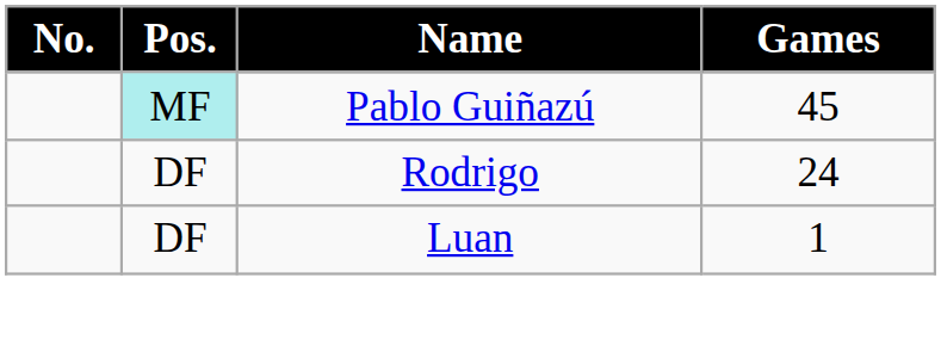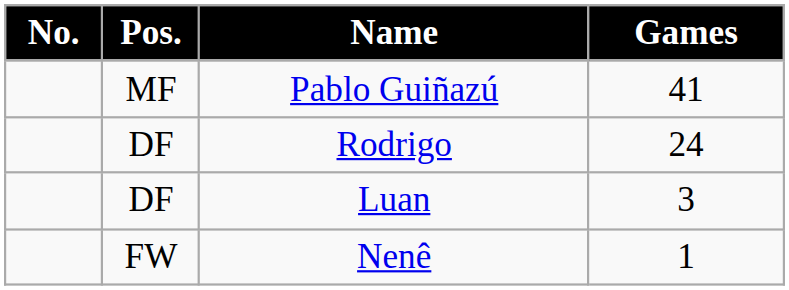 <table class="wikitable" style="text-align:center">
 <tr>
 <th style="background:#000000; color:white; text-align:center;" width=10%>No.</th>
 <th style="background:#000000; color:white; text-align:center;" width=10%>Pos.</th>
 <th style="background:#000000; color:white; text-align:center;" width=40%>Name</th>
 <th style="background:#000000; color:white; text-align:center;" width=20%>Games</th>
 </tr>
 <tr>
 <td></td>
-<td style="background: paleturquoise;">MF</td>
+<td>MF</td>
 <td> <a href='#'>Pablo Guiñazú</a></td>
-<td style="text-align:center;">45</td>
+<td style="text-align:center;">41</td>
 </tr>
 <tr>
 <td></td>
 <td>DF</td>
 <td> <a href='#'>Rodrigo</a></td>
 <td style="text-align:center;">24</td>
 </tr>
 <tr>
 <td></td>
 <td>DF</td>
 <td> <a href='#'>Luan</a></td>
+<td style="text-align:center;">3</td>
+</tr>
+<tr>
+<td></td>
+<td>FW</td>
+<td> <a href='#'>Nenê</a></td>
 <td style="text-align:center;">1</td>
 </tr>
 </table>
